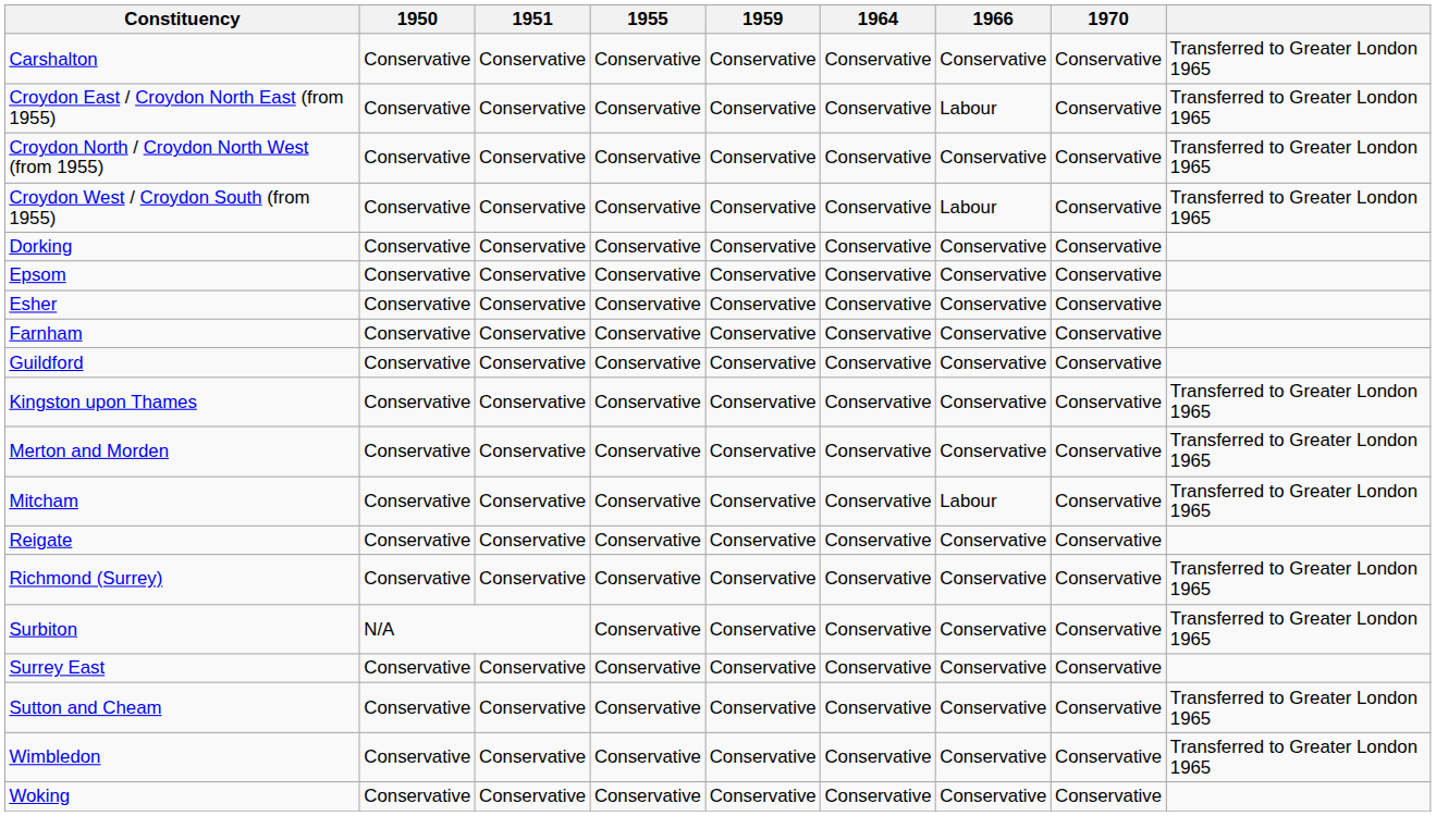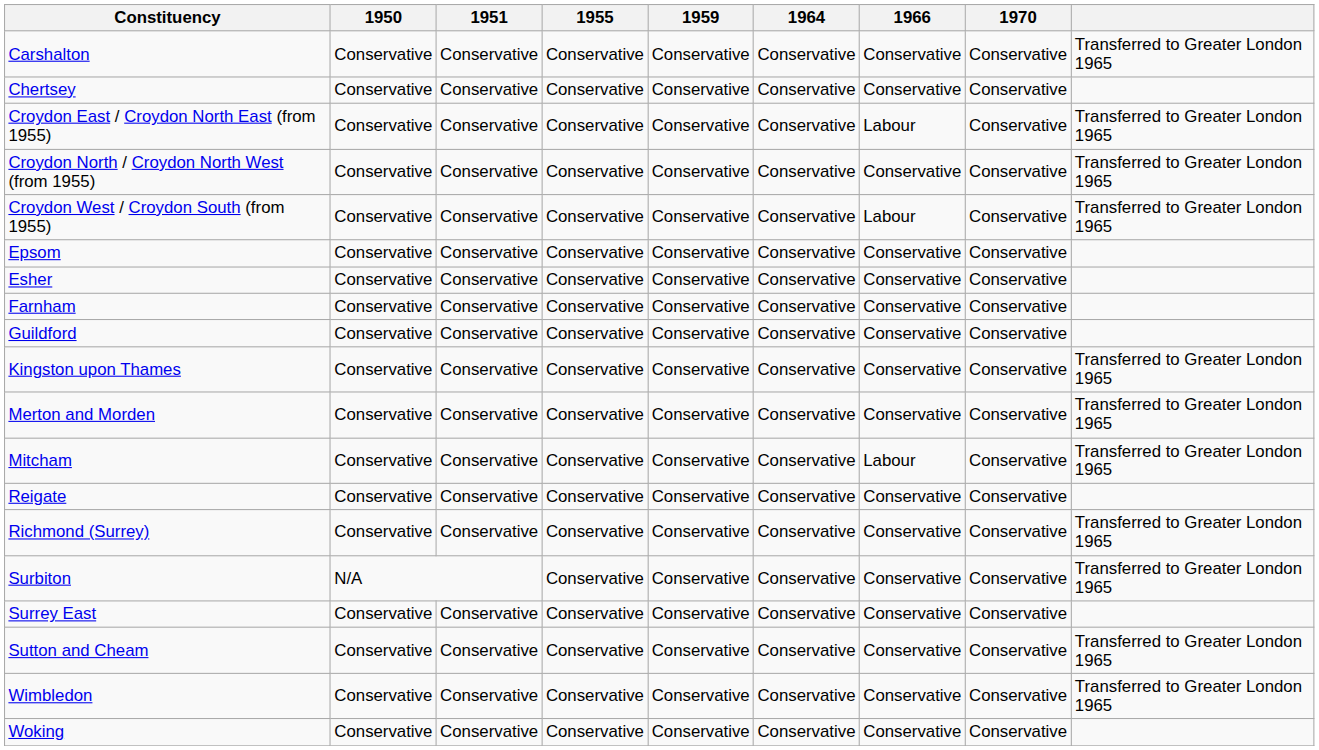 <table class="wikitable sortable">
 <tr>
 <th>Constituency</th>
 <th>1950</th>
 <th>1951</th>
 <th>1955</th>
 <th>1959</th>
 <th>1964</th>
 <th>1966</th>
 <th>1970</th>
 <th></th>
 </tr>
 <tr>
 <td><a href='#'>Carshalton</a></td>
 <td bgcolor=>Conservative</td>
 <td bgcolor=>Conservative</td>
 <td bgcolor=>Conservative</td>
 <td bgcolor=>Conservative</td>
 <td bgcolor=>Conservative</td>
 <td bgcolor=>Conservative</td>
 <td bgcolor=>Conservative</td>
 <td>Transferred to Greater London 1965</td>
+</tr>
+<tr>
+<td><a href='#'>Chertsey</a></td>
+<td bgcolor=>Conservative</td>
+<td bgcolor=>Conservative</td>
+<td bgcolor=>Conservative</td>
+<td bgcolor=>Conservative</td>
+<td bgcolor=>Conservative</td>
+<td bgcolor=>Conservative</td>
+<td bgcolor=>Conservative</td>
+<td></td>
 </tr>
 <tr>
 <td><a href='#'>Croydon East</a> / <a href='#'>Croydon North East</a> (from 1955)</td>
 <td bgcolor=>Conservative</td>
 <td bgcolor=>Conservative</td>
 <td bgcolor=>Conservative</td>
 <td bgcolor=>Conservative</td>
 <td bgcolor=>Conservative</td>
 <td bgcolor=>Labour</td>
 <td bgcolor=>Conservative</td>
 <td>Transferred to Greater London 1965</td>
 </tr>
 <tr>
 <td><a href='#'>Croydon North</a> / <a href='#'>Croydon North West</a> (from 1955)</td>
 <td bgcolor=>Conservative</td>
 <td bgcolor=>Conservative</td>
 <td bgcolor=>Conservative</td>
 <td bgcolor=>Conservative</td>
 <td bgcolor=>Conservative</td>
 <td bgcolor=>Conservative</td>
 <td bgcolor=>Conservative</td>
 <td>Transferred to Greater London 1965</td>
 </tr>
 <tr>
 <td><a href='#'>Croydon West</a> / <a href='#'>Croydon South</a> (from 1955)</td>
 <td bgcolor=>Conservative</td>
 <td bgcolor=>Conservative</td>
 <td bgcolor=>Conservative</td>
 <td bgcolor=>Conservative</td>
 <td bgcolor=>Conservative</td>
 <td bgcolor=>Labour</td>
 <td bgcolor=>Conservative</td>
 <td>Transferred to Greater London 1965</td>
-</tr>
-<tr>
-<td><a href='#'>Dorking</a></td>
-<td bgcolor=>Conservative</td>
-<td bgcolor=>Conservative</td>
-<td bgcolor=>Conservative</td>
-<td bgcolor=>Conservative</td>
-<td bgcolor=>Conservative</td>
-<td bgcolor=>Conservative</td>
-<td bgcolor=>Conservative</td>
-<td></td>
 </tr>
 <tr>
 <td><a href='#'>Epsom</a></td>
 <td bgcolor=>Conservative</td>
 <td bgcolor=>Conservative</td>
 <td bgcolor=>Conservative</td>
 <td bgcolor=>Conservative</td>
 <td bgcolor=>Conservative</td>
 <td bgcolor=>Conservative</td>
 <td bgcolor=>Conservative</td>
 <td></td>
 </tr>
 <tr>
 <td><a href='#'>Esher</a></td>
 <td bgcolor=>Conservative</td>
 <td bgcolor=>Conservative</td>
 <td bgcolor=>Conservative</td>
 <td bgcolor=>Conservative</td>
 <td bgcolor=>Conservative</td>
 <td bgcolor=>Conservative</td>
 <td bgcolor=>Conservative</td>
 <td></td>
 </tr>
 <tr>
 <td><a href='#'>Farnham</a></td>
 <td bgcolor=>Conservative</td>
 <td bgcolor=>Conservative</td>
 <td bgcolor=>Conservative</td>
 <td bgcolor=>Conservative</td>
 <td bgcolor=>Conservative</td>
 <td bgcolor=>Conservative</td>
 <td bgcolor=>Conservative</td>
 <td></td>
 </tr>
 <tr>
 <td><a href='#'>Guildford</a></td>
 <td bgcolor=>Conservative</td>
 <td bgcolor=>Conservative</td>
 <td bgcolor=>Conservative</td>
 <td bgcolor=>Conservative</td>
 <td bgcolor=>Conservative</td>
 <td bgcolor=>Conservative</td>
 <td bgcolor=>Conservative</td>
 <td></td>
 </tr>
 <tr>
 <td><a href='#'>Kingston upon Thames</a></td>
 <td bgcolor=>Conservative</td>
 <td bgcolor=>Conservative</td>
 <td bgcolor=>Conservative</td>
 <td bgcolor=>Conservative</td>
 <td bgcolor=>Conservative</td>
 <td bgcolor=>Conservative</td>
 <td bgcolor=>Conservative</td>
 <td>Transferred to Greater London 1965</td>
 </tr>
 <tr>
 <td><a href='#'>Merton and Morden</a></td>
 <td bgcolor=>Conservative</td>
 <td bgcolor=>Conservative</td>
 <td bgcolor=>Conservative</td>
 <td bgcolor=>Conservative</td>
 <td bgcolor=>Conservative</td>
 <td bgcolor=>Conservative</td>
 <td bgcolor=>Conservative</td>
 <td>Transferred to Greater London 1965</td>
 </tr>
 <tr>
 <td><a href='#'>Mitcham</a></td>
 <td bgcolor=>Conservative</td>
 <td bgcolor=>Conservative</td>
 <td bgcolor=>Conservative</td>
 <td bgcolor=>Conservative</td>
 <td bgcolor=>Conservative</td>
 <td bgcolor=>Labour</td>
 <td bgcolor=>Conservative</td>
 <td>Transferred to Greater London 1965</td>
 </tr>
 <tr>
 <td><a href='#'>Reigate</a></td>
 <td bgcolor=>Conservative</td>
 <td bgcolor=>Conservative</td>
 <td bgcolor=>Conservative</td>
 <td bgcolor=>Conservative</td>
 <td bgcolor=>Conservative</td>
 <td bgcolor=>Conservative</td>
 <td bgcolor=>Conservative</td>
 <td></td>
 </tr>
 <tr>
 <td><a href='#'>Richmond (Surrey)</a></td>
 <td bgcolor=>Conservative</td>
 <td bgcolor=>Conservative</td>
 <td bgcolor=>Conservative</td>
 <td bgcolor=>Conservative</td>
 <td bgcolor=>Conservative</td>
 <td bgcolor=>Conservative</td>
 <td bgcolor=>Conservative</td>
 <td>Transferred to Greater London 1965</td>
 </tr>
 <tr>
 <td><a href='#'>Surbiton</a></td>
 <td colspan="2">N/A</td>
 <td bgcolor=>Conservative</td>
 <td bgcolor=>Conservative</td>
 <td bgcolor=>Conservative</td>
 <td bgcolor=>Conservative</td>
 <td bgcolor=>Conservative</td>
 <td>Transferred to Greater London 1965</td>
 </tr>
 <tr>
 <td><a href='#'>Surrey East</a></td>
 <td bgcolor=>Conservative</td>
 <td bgcolor=>Conservative</td>
 <td bgcolor=>Conservative</td>
 <td bgcolor=>Conservative</td>
 <td bgcolor=>Conservative</td>
 <td bgcolor=>Conservative</td>
 <td bgcolor=>Conservative</td>
 <td></td>
 </tr>
 <tr>
 <td><a href='#'>Sutton and Cheam</a></td>
 <td bgcolor=>Conservative</td>
 <td bgcolor=>Conservative</td>
 <td bgcolor=>Conservative</td>
 <td bgcolor=>Conservative</td>
 <td bgcolor=>Conservative</td>
 <td bgcolor=>Conservative</td>
 <td bgcolor=>Conservative</td>
 <td>Transferred to Greater London 1965</td>
 </tr>
 <tr>
 <td><a href='#'>Wimbledon</a></td>
 <td bgcolor=>Conservative</td>
 <td bgcolor=>Conservative</td>
 <td bgcolor=>Conservative</td>
 <td bgcolor=>Conservative</td>
 <td bgcolor=>Conservative</td>
 <td bgcolor=>Conservative</td>
 <td bgcolor=>Conservative</td>
 <td>Transferred to Greater London 1965</td>
 </tr>
 <tr>
 <td><a href='#'>Woking</a></td>
 <td bgcolor=>Conservative</td>
 <td bgcolor=>Conservative</td>
 <td bgcolor=>Conservative</td>
 <td bgcolor=>Conservative</td>
 <td bgcolor=>Conservative</td>
 <td bgcolor=>Conservative</td>
 <td bgcolor=>Conservative</td>
 <td></td>
 </tr>
 </table>
